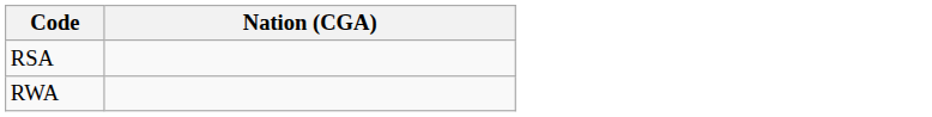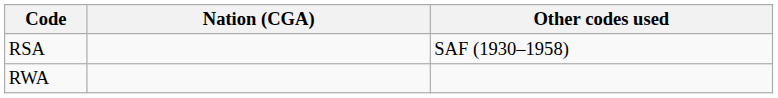 <table class="wikitable">
 <tr>
 <th style="width:4em">Code</th>
 <th style="width:18em">Nation (CGA)</th>
+<th style="width:18em">Other codes used</th>
 </tr>
 <tr>
 <td>RSA</td>
 <td></td>
+<td>SAF (1930–1958)</td>
 </tr>
 <tr>
 <td>RWA</td>
 <td></td>
+<td></td>
 </tr>
 </table>
